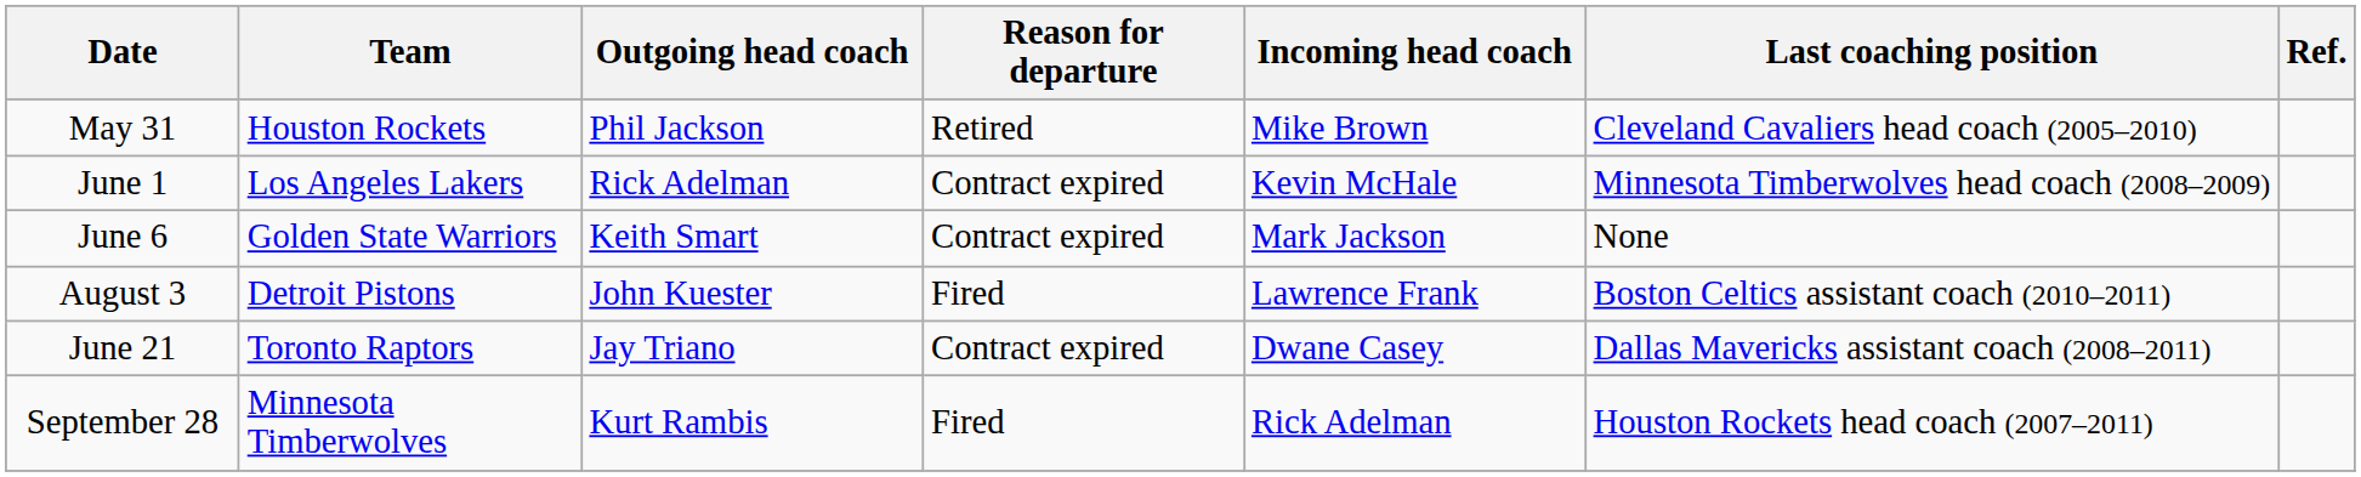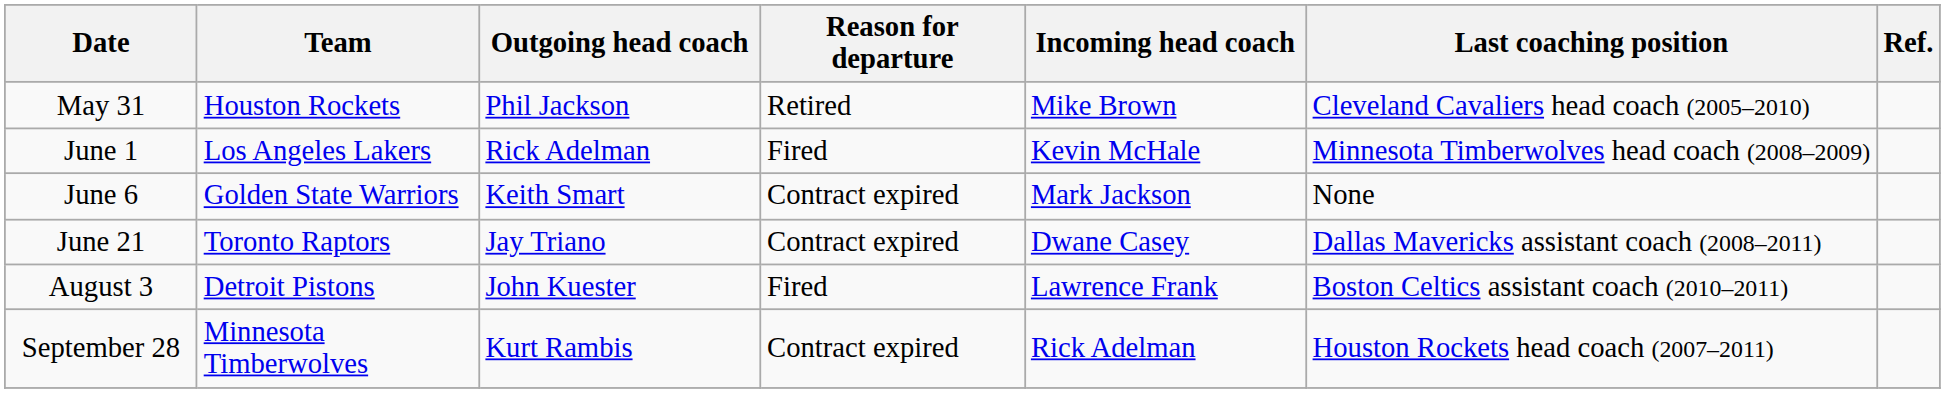 <table class="wikitable">
 <tr>
 <th style="width:100px">Date</th>
 <th style="width:150px">Team</th>
 <th style="width:150px">Outgoing head coach</th>
 <th style="width:140px">Reason for departure</th>
 <th style="width:150px">Incoming head coach</th>
 <th>Last coaching position</th>
 <th>Ref.</th>
 </tr>
 <tr>
 <td align=center>May 31</td>
 <td><a href='#'>Houston Rockets</a></td>
 <td><a href='#'>Phil Jackson</a></td>
 <td>Retired</td>
 <td><a href='#'>Mike Brown</a></td>
 <td><a href='#'>Cleveland Cavaliers</a> head coach <small>(2005–2010)</small></td>
 <td align=center></td>
 </tr>
 <tr>
 <td align=center>June 1</td>
 <td><a href='#'>Los Angeles Lakers</a></td>
 <td><a href='#'>Rick Adelman</a></td>
-<td>Contract expired</td>
+<td>Fired</td>
 <td><a href='#'>Kevin McHale</a></td>
 <td><a href='#'>Minnesota Timberwolves</a> head coach <small>(2008–2009)</small></td>
 <td align=center></td>
 </tr>
 <tr>
 <td align=center>June 6</td>
 <td><a href='#'>Golden State Warriors</a></td>
 <td><a href='#'>Keith Smart</a></td>
 <td>Contract expired</td>
 <td><a href='#'>Mark Jackson</a></td>
 <td>None</td>
 <td align=center></td>
 </tr>
 <tr>
+<td align=center>June 21</td>
+<td><a href='#'>Toronto Raptors</a></td>
+<td><a href='#'>Jay Triano</a></td>
+<td>Contract expired</td>
+<td><a href='#'>Dwane Casey</a></td>
+<td><a href='#'>Dallas Mavericks</a> assistant coach <small>(2008–2011)</small></td>
+<td align=center></td>
+</tr>
+<tr>
 <td align=center>August 3</td>
 <td><a href='#'>Detroit Pistons</a></td>
 <td><a href='#'>John Kuester</a></td>
 <td>Fired</td>
 <td><a href='#'>Lawrence Frank</a></td>
 <td><a href='#'>Boston Celtics</a> assistant coach <small>(2010–2011)</small></td>
 <td align=center></td>
 </tr>
 <tr>
-<td align=center>June 21</td>
-<td><a href='#'>Toronto Raptors</a></td>
-<td><a href='#'>Jay Triano</a></td>
-<td>Contract expired</td>
-<td><a href='#'>Dwane Casey</a></td>
-<td><a href='#'>Dallas Mavericks</a> assistant coach <small>(2008–2011)</small></td>
-<td align=center></td>
-</tr>
-<tr>
 <td align=center>September 28</td>
 <td><a href='#'>Minnesota Timberwolves</a></td>
 <td><a href='#'>Kurt Rambis</a></td>
-<td>Fired</td>
+<td>Contract expired</td>
 <td><a href='#'>Rick Adelman</a></td>
 <td><a href='#'>Houston Rockets</a> head coach <small>(2007–2011)</small></td>
 <td align=center></td>
 </tr>
 </table>
